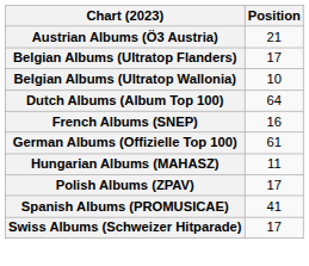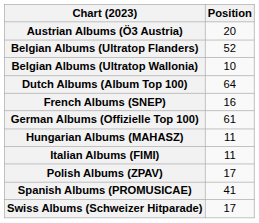 <table class="wikitable sortable plainrowheaders" style="text-align:center">
 <tr>
 <th scope="col">Chart (2023)</th>
 <th scope="col">Position</th>
 </tr>
 <tr>
 <th scope="row">Austrian Albums (Ö3 Austria)</th>
-<td>21</td>
+<td>20</td>
 </tr>
 <tr>
 <th scope="row">Belgian Albums (Ultratop Flanders)</th>
-<td>17</td>
+<td>52</td>
 </tr>
 <tr>
 <th scope="row">Belgian Albums (Ultratop Wallonia)</th>
 <td>10</td>
 </tr>
 <tr>
 <th scope="row">Dutch Albums (Album Top 100)</th>
 <td>64</td>
 </tr>
 <tr>
 <th scope="row">French Albums (SNEP)</th>
 <td>16</td>
 </tr>
 <tr>
 <th scope="row">German Albums (Offizielle Top 100)</th>
 <td>61</td>
 </tr>
 <tr>
 <th scope="row">Hungarian Albums (MAHASZ)</th>
 <td>11</td>
 </tr>
 <tr>
+<th scope="row">Italian Albums (FIMI)</th>
+<td>11</td>
+</tr>
+<tr>
 <th scope="row">Polish Albums (ZPAV)</th>
 <td>17</td>
 </tr>
 <tr>
 <th scope="row">Spanish Albums (PROMUSICAE)</th>
 <td>41</td>
 </tr>
 <tr>
 <th scope="row">Swiss Albums (Schweizer Hitparade)</th>
 <td>17</td>
 </tr>
 </table>
